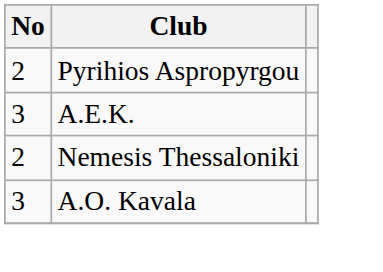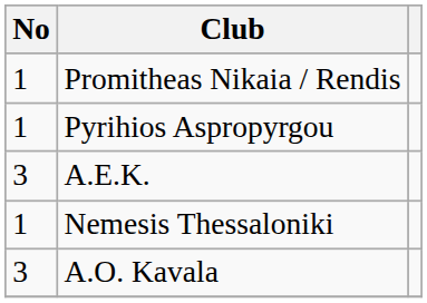 <table class="wikitable">
 <tr>
 <th>No</th>
 <th>Club</th>
 <th></th>
 </tr>
 <tr>
-<td>2</td>
+<td>1</td>
+<td>Promitheas Nikaia / Rendis</td>
+<td></td>
+</tr>
+<tr>
+<td>1</td>
 <td>Pyrihios Aspropyrgou</td>
 <td></td>
 </tr>
 <tr>
 <td>3</td>
 <td>A.E.K.</td>
 <td></td>
 </tr>
 <tr>
-<td>2</td>
+<td>1</td>
 <td>Nemesis Thessaloniki</td>
 <td></td>
 </tr>
 <tr>
 <td>3</td>
 <td>A.O. Kavala</td>
 <td></td>
 </tr>
 <tr>
 </tr>
 </table>
